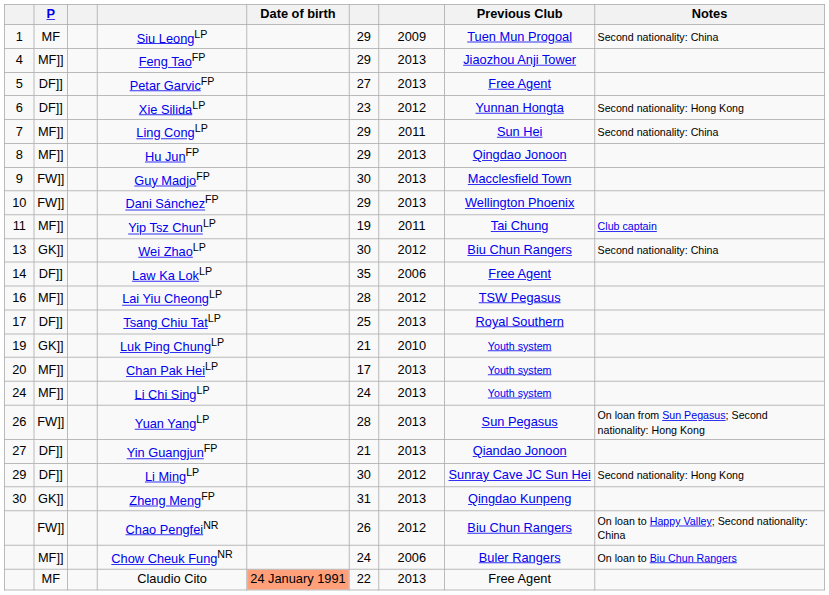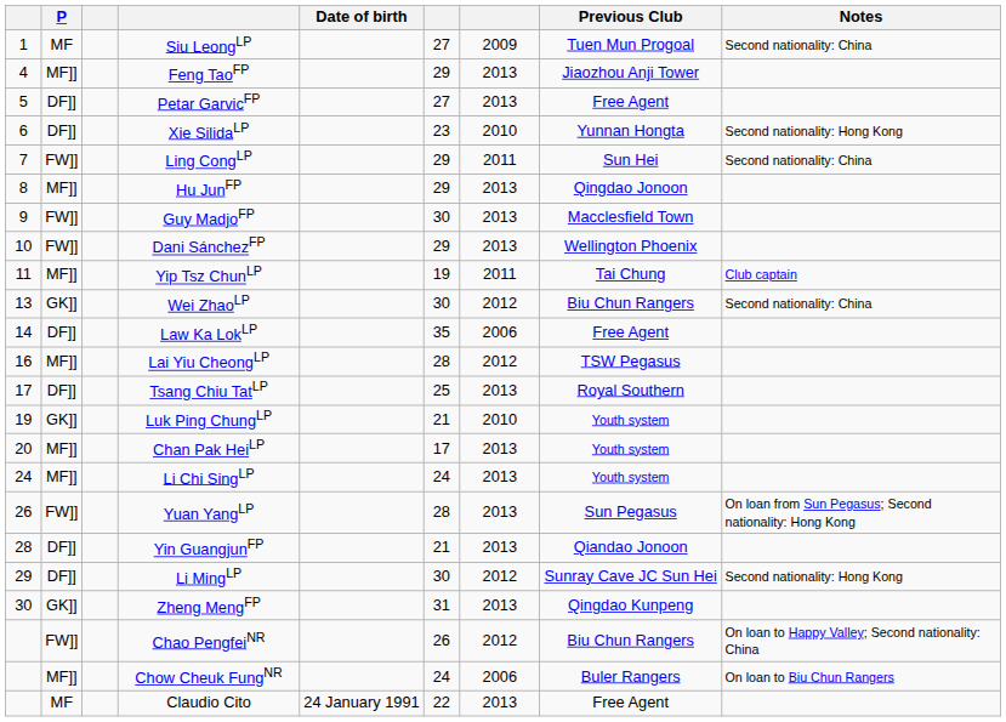 <table class="wikitable sortable" style="text-align: center;">
 <tr>
 <th width=30></th>
 <th width=30><a href='#'>P</a></th>
 <th width=30></th>
 <th width=180></th>
 <th width=120>Date of birth</th>
 <th width=30></th>
 <th width=75></th>
 <th width=180>Previous Club</th>
 <th width=280>Notes</th>
 </tr>
 <tr>
 <td>1</td>
 <td>MF</td>
 <td></td>
 <td><a href='#'>Siu Leong</a><sup>LP</sup></td>
 <td></td>
-<td>29</td>
+<td>27</td>
 <td>2009</td>
 <td> <a href='#'>Tuen Mun Progoal</a></td>
 <td align=left><small>Second nationality: China</small></td>
 </tr>
 <tr>
 <td>4</td>
 <td [[>MF]]</td>
 <td></td>
 <td><a href='#'>Feng Tao</a><sup>FP</sup></td>
 <td></td>
 <td>29</td>
 <td>2013</td>
 <td> <a href='#'>Jiaozhou Anji Tower</a></td>
 <td></td>
 </tr>
 <tr>
 <td>5</td>
 <td [[>DF]]</td>
 <td></td>
 <td><a href='#'>Petar Garvic</a><sup>FP</sup></td>
 <td></td>
 <td>27</td>
 <td>2013</td>
 <td><a href='#'>Free Agent</a></td>
 <td></td>
 </tr>
 <tr>
 <td>6</td>
 <td [[>DF]]</td>
 <td></td>
 <td><a href='#'>Xie Silida</a><sup>LP</sup></td>
 <td></td>
 <td>23</td>
-<td>2012</td>
+<td>2010</td>
 <td> <a href='#'>Yunnan Hongta</a></td>
 <td align=left><small>Second nationality: Hong Kong</small></td>
 </tr>
 <tr>
 <td>7</td>
-<td [[>MF]]</td>
+<td [[>FW]]</td>
 <td></td>
 <td><a href='#'>Ling Cong</a><sup>LP</sup></td>
 <td></td>
 <td>29</td>
 <td>2011</td>
 <td> <a href='#'>Sun Hei</a></td>
 <td align=left><small>Second nationality: China</small></td>
 </tr>
 <tr>
 <td>8</td>
 <td [[>MF]]</td>
 <td></td>
 <td><a href='#'>Hu Jun</a><sup>FP</sup></td>
 <td></td>
 <td>29</td>
 <td>2013</td>
 <td> <a href='#'>Qingdao Jonoon</a></td>
 <td></td>
 </tr>
 <tr>
 <td>9</td>
 <td [[>FW]]</td>
 <td></td>
 <td><a href='#'>Guy Madjo</a><sup>FP</sup></td>
 <td></td>
 <td>30</td>
 <td>2013</td>
 <td> <a href='#'>Macclesfield Town</a></td>
 <td></td>
 </tr>
 <tr>
 <td>10</td>
 <td [[>FW]]</td>
 <td></td>
 <td><a href='#'>Dani Sánchez</a><sup>FP</sup></td>
 <td></td>
 <td>29</td>
 <td>2013</td>
 <td> <a href='#'>Wellington Phoenix</a></td>
 <td></td>
 </tr>
 <tr>
 <td>11</td>
 <td [[>MF]]</td>
 <td></td>
 <td><a href='#'>Yip Tsz Chun</a><sup>LP</sup></td>
 <td></td>
 <td>19</td>
 <td>2011</td>
 <td> <a href='#'>Tai Chung</a></td>
 <td align=left><small><a href='#'>Club captain</a></small></td>
 </tr>
 <tr>
 <td>13</td>
 <td [[>GK]]</td>
 <td></td>
 <td><a href='#'>Wei Zhao</a><sup>LP</sup></td>
 <td></td>
 <td>30</td>
 <td>2012</td>
 <td> <a href='#'>Biu Chun Rangers</a></td>
 <td align=left><small>Second nationality: China</small></td>
 </tr>
 <tr>
 <td>14</td>
 <td [[>DF]]</td>
 <td></td>
 <td><a href='#'>Law Ka Lok</a><sup>LP</sup></td>
 <td></td>
 <td>35</td>
 <td>2006</td>
 <td><a href='#'>Free Agent</a></td>
 <td></td>
 </tr>
 <tr>
 <td>16</td>
 <td [[>MF]]</td>
 <td></td>
 <td><a href='#'>Lai Yiu Cheong</a><sup>LP</sup></td>
 <td></td>
 <td>28</td>
 <td>2012</td>
 <td> <a href='#'>TSW Pegasus</a></td>
 <td></td>
 </tr>
 <tr>
 <td>17</td>
 <td [[>DF]]</td>
 <td></td>
 <td><a href='#'>Tsang Chiu Tat</a><sup>LP</sup></td>
 <td></td>
 <td>25</td>
 <td>2013</td>
 <td> <a href='#'>Royal Southern</a></td>
 <td></td>
 </tr>
 <tr>
 <td>19</td>
 <td [[>GK]]</td>
 <td></td>
 <td><a href='#'>Luk Ping Chung</a><sup>LP</sup></td>
 <td></td>
 <td>21</td>
 <td>2010</td>
 <td><small><a href='#'>Youth system</a></small></td>
 <td></td>
 </tr>
 <tr>
 <td>20</td>
 <td [[>MF]]</td>
 <td></td>
 <td><a href='#'>Chan Pak Hei</a><sup>LP</sup></td>
 <td></td>
 <td>17</td>
 <td>2013</td>
 <td><small><a href='#'>Youth system</a></small></td>
 <td></td>
 </tr>
 <tr>
 <td>24</td>
 <td [[>MF]]</td>
 <td></td>
 <td><a href='#'>Li Chi Sing</a><sup>LP</sup></td>
 <td></td>
 <td>24</td>
 <td>2013</td>
 <td><small><a href='#'>Youth system</a></small></td>
 <td></td>
 </tr>
 <tr>
 <td>26</td>
 <td [[>FW]]</td>
 <td></td>
 <td><a href='#'>Yuan Yang</a><sup>LP</sup></td>
 <td></td>
 <td>28</td>
 <td>2013</td>
 <td> <a href='#'>Sun Pegasus</a></td>
 <td align=left><small>On loan from <a href='#'>Sun Pegasus</a>; Second nationality: Hong Kong</small></td>
 </tr>
 <tr>
-<td>27</td>
+<td>28</td>
 <td [[>DF]]</td>
 <td></td>
 <td><a href='#'>Yin Guangjun</a><sup>FP</sup></td>
 <td></td>
 <td>21</td>
 <td>2013</td>
 <td> <a href='#'>Qiandao Jonoon</a></td>
 <td></td>
 </tr>
 <tr>
 <td>29</td>
 <td [[>DF]]</td>
 <td></td>
 <td><a href='#'>Li Ming</a><sup>LP</sup></td>
 <td></td>
 <td>30</td>
 <td>2012</td>
 <td> <a href='#'>Sunray Cave JC Sun Hei</a></td>
 <td align=left><small>Second nationality: Hong Kong</small></td>
 </tr>
 <tr>
 <td>30</td>
 <td [[>GK]]</td>
 <td></td>
 <td><a href='#'>Zheng Meng</a><sup>FP</sup></td>
 <td></td>
 <td>31</td>
 <td>2013</td>
 <td> <a href='#'>Qingdao Kunpeng</a></td>
 <td></td>
 </tr>
 <tr>
 <td></td>
 <td [[>FW]]</td>
 <td></td>
 <td><a href='#'>Chao Pengfei</a><sup>NR</sup></td>
 <td></td>
 <td>26</td>
 <td>2012</td>
 <td> <a href='#'>Biu Chun Rangers</a></td>
 <td align=left><small>On loan to <a href='#'>Happy Valley</a>; Second nationality: China</small></td>
 </tr>
 <tr>
 <td></td>
 <td [[>MF]]</td>
 <td></td>
 <td><a href='#'>Chow Cheuk Fung</a><sup>NR</sup></td>
 <td></td>
 <td>24</td>
 <td>2006</td>
 <td> <a href='#'>Buler Rangers</a></td>
 <td align=left><small>On loan to <a href='#'>Biu Chun Rangers</a></small></td>
 </tr>
 <tr>
 <td></td>
 <td>MF</td>
 <td></td>
 <td>Claudio Cito</td>
-<td style="background: lightsalmon;">24 January 1991</td>
+<td>24 January 1991</td>
 <td>22</td>
 <td>2013</td>
 <td>Free Agent</td>
 <td><br></td>
 </tr>
 </table>
